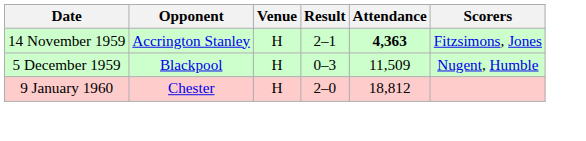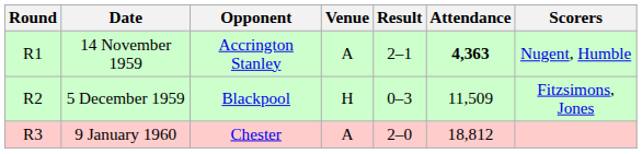 <table class="wikitable" style="font-size:100%; text-align:center">
 <tr>
+<th>Round</th>
 <th>Date</th>
 <th>Opponent</th>
 <th>Venue</th>
 <th>Result</th>
 <th>Attendance</th>
 <th>Scorers</th>
 </tr>
 <tr style="background-color: #CCFFCC;">
+<td>R1</td>
 <td>14 November 1959</td>
 <td><a href='#'>Accrington Stanley</a></td>
-<td>H</td>
+<td>A</td>
 <td>2–1</td>
 <td><strong>4,363</strong></td>
-<td><a href='#'>Fitzsimons</a>, <a href='#'>Jones</a></td>
+<td><a href='#'>Nugent</a>, <a href='#'>Humble</a></td>
 </tr>
 <tr style="background-color: #CCFFCC;">
+<td>R2</td>
 <td>5 December 1959</td>
 <td><a href='#'>Blackpool</a></td>
 <td>H</td>
 <td>0–3</td>
 <td>11,509</td>
-<td><a href='#'>Nugent</a>, <a href='#'>Humble</a></td>
+<td><a href='#'>Fitzsimons</a>, <a href='#'>Jones</a></td>
 </tr>
 <tr style="background-color: #FFCCCC;">
+<td>R3</td>
 <td>9 January 1960</td>
 <td><a href='#'>Chester</a></td>
-<td>H</td>
+<td>A</td>
 <td>2–0</td>
 <td>18,812</td>
 <td></td>
 </tr>
 </table>
